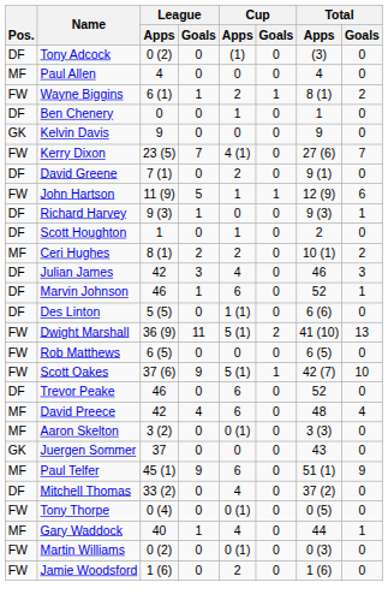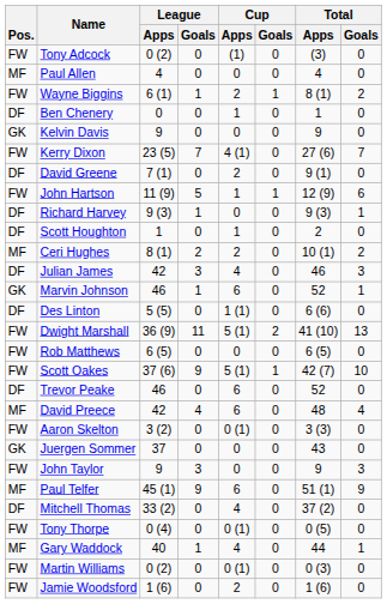 <table class="wikitable" style="text-align:center">
 <tr>
 <th rowspan="2" valign="bottom">Pos.</th>
 <th rowspan="2">Name</th>
 <th colspan="2" width="85">League</th>
 <th colspan="2" width="85">Cup</th>
 <th colspan="2" width="85">Total</th>
 </tr>
 <tr>
 <th>Apps</th>
 <th>Goals</th>
 <th>Apps</th>
 <th>Goals</th>
 <th>Apps</th>
 <th>Goals</th>
 </tr>
 <tr>
-<td align="left">DF</td>
+<td align="left">FW</td>
 <td align="left"> <a href='#'>Tony Adcock</a></td>
 <td>0 (2)</td>
 <td>0</td>
 <td>(1)</td>
 <td>0</td>
 <td>(3)</td>
 <td>0</td>
 </tr>
 <tr>
 <td align="left">MF</td>
 <td align="left"> <a href='#'>Paul Allen</a></td>
 <td>4</td>
 <td>0</td>
 <td>0</td>
 <td>0</td>
 <td>4</td>
 <td>0</td>
 </tr>
 <tr>
 <td align="left">FW</td>
 <td align="left"> <a href='#'>Wayne Biggins</a></td>
 <td>6 (1)</td>
 <td>1</td>
 <td>2</td>
 <td>1</td>
 <td>8 (1)</td>
 <td>2</td>
 </tr>
 <tr>
 <td align="left">DF</td>
 <td align="left"> <a href='#'>Ben Chenery</a></td>
 <td>0</td>
 <td>0</td>
 <td>1</td>
 <td>0</td>
 <td>1</td>
 <td>0</td>
 </tr>
 <tr>
 <td align="left">GK</td>
 <td align="left"> <a href='#'>Kelvin Davis</a></td>
 <td>9</td>
 <td>0</td>
 <td>0</td>
 <td>0</td>
 <td>9</td>
 <td>0</td>
 </tr>
 <tr>
 <td align="left">FW</td>
 <td align="left"> <a href='#'>Kerry Dixon</a></td>
 <td>23 (5)</td>
 <td>7</td>
 <td>4 (1)</td>
 <td>0</td>
 <td>27 (6)</td>
 <td>7</td>
 </tr>
 <tr>
 <td align="left">DF</td>
 <td align="left"> <a href='#'>David Greene</a></td>
 <td>7 (1)</td>
 <td>0</td>
 <td>2</td>
 <td>0</td>
 <td>9 (1)</td>
 <td>0</td>
 </tr>
 <tr>
 <td align="left">FW</td>
 <td align="left"> <a href='#'>John Hartson</a></td>
 <td>11 (9)</td>
 <td>5</td>
 <td>1</td>
 <td>1</td>
 <td>12 (9)</td>
 <td>6</td>
 </tr>
 <tr>
 <td align="left">DF</td>
 <td align="left"> <a href='#'>Richard Harvey</a></td>
 <td>9 (3)</td>
 <td>1</td>
 <td>0</td>
 <td>0</td>
 <td>9 (3)</td>
 <td>1</td>
 </tr>
 <tr>
 <td align="left">DF</td>
 <td align="left"> <a href='#'>Scott Houghton</a></td>
 <td>1</td>
 <td>0</td>
 <td>1</td>
 <td>0</td>
 <td>2</td>
 <td>0</td>
 </tr>
 <tr>
 <td align="left">MF</td>
 <td align="left"> <a href='#'>Ceri Hughes</a></td>
 <td>8 (1)</td>
 <td>2</td>
 <td>2</td>
 <td>0</td>
 <td>10 (1)</td>
 <td>2</td>
 </tr>
 <tr>
 <td align="left">DF</td>
 <td align="left"> <a href='#'>Julian James</a></td>
 <td>42</td>
 <td>3</td>
 <td>4</td>
 <td>0</td>
 <td>46</td>
 <td>3</td>
 </tr>
 <tr>
-<td align="left">DF</td>
+<td align="left">GK</td>
 <td align="left"> <a href='#'>Marvin Johnson</a></td>
 <td>46</td>
 <td>1</td>
 <td>6</td>
 <td>0</td>
 <td>52</td>
 <td>1</td>
 </tr>
 <tr>
 <td align="left">DF</td>
 <td align="left"> <a href='#'>Des Linton</a></td>
 <td>5 (5)</td>
 <td>0</td>
 <td>1 (1)</td>
 <td>0</td>
 <td>6 (6)</td>
 <td>0</td>
 </tr>
 <tr>
 <td align="left">FW</td>
 <td align="left"> <a href='#'>Dwight Marshall</a></td>
 <td>36 (9)</td>
 <td>11</td>
 <td>5 (1)</td>
 <td>2</td>
 <td>41 (10)</td>
 <td>13</td>
 </tr>
 <tr>
 <td align="left">FW</td>
 <td align="left"> <a href='#'>Rob Matthews</a></td>
 <td>6 (5)</td>
 <td>0</td>
 <td>0</td>
 <td>0</td>
 <td>6 (5)</td>
 <td>0</td>
 </tr>
 <tr>
 <td align="left">FW</td>
 <td align="left"> <a href='#'>Scott Oakes</a></td>
 <td>37 (6)</td>
 <td>9</td>
 <td>5 (1)</td>
 <td>1</td>
 <td>42 (7)</td>
 <td>10</td>
 </tr>
 <tr>
 <td align="left">DF</td>
 <td align="left"> <a href='#'>Trevor Peake</a></td>
 <td>46</td>
 <td>0</td>
 <td>6</td>
 <td>0</td>
 <td>52</td>
 <td>0</td>
 </tr>
 <tr>
 <td align="left">MF</td>
 <td align="left"> <a href='#'>David Preece</a></td>
 <td>42</td>
 <td>4</td>
 <td>6</td>
 <td>0</td>
 <td>48</td>
 <td>4</td>
 </tr>
 <tr>
-<td align="left">MF</td>
+<td align="left">FW</td>
 <td align="left"> <a href='#'>Aaron Skelton</a></td>
 <td>3 (2)</td>
 <td>0</td>
 <td>0 (1)</td>
 <td>0</td>
 <td>3 (3)</td>
 <td>0</td>
 </tr>
 <tr>
 <td align="left">GK</td>
 <td align="left"> <a href='#'>Juergen Sommer</a></td>
 <td>37</td>
 <td>0</td>
 <td>0</td>
 <td>0</td>
 <td>43</td>
 <td>0</td>
+</tr>
+<tr>
+<td align="left">FW</td>
+<td align="left"> <a href='#'>John Taylor</a></td>
+<td>9</td>
+<td>3</td>
+<td>0</td>
+<td>0</td>
+<td>9</td>
+<td>3</td>
 </tr>
 <tr>
 <td align="left">MF</td>
 <td align="left"> <a href='#'>Paul Telfer</a></td>
 <td>45 (1)</td>
 <td>9</td>
 <td>6</td>
 <td>0</td>
 <td>51 (1)</td>
 <td>9</td>
 </tr>
 <tr>
 <td align="left">DF</td>
 <td align="left"> <a href='#'>Mitchell Thomas</a></td>
 <td>33 (2)</td>
 <td>0</td>
 <td>4</td>
 <td>0</td>
 <td>37 (2)</td>
 <td>0</td>
 </tr>
 <tr>
 <td align="left">FW</td>
 <td align="left"> <a href='#'>Tony Thorpe</a></td>
 <td>0 (4)</td>
 <td>0</td>
 <td>0 (1)</td>
 <td>0</td>
 <td>0 (5)</td>
 <td>0</td>
 </tr>
 <tr>
 <td align="left">MF</td>
 <td align="left"> <a href='#'>Gary Waddock</a></td>
 <td>40</td>
 <td>1</td>
 <td>4</td>
 <td>0</td>
 <td>44</td>
 <td>1</td>
 </tr>
 <tr>
 <td align="left">FW</td>
 <td align="left"> <a href='#'>Martin Williams</a></td>
 <td>0 (2)</td>
 <td>0</td>
 <td>0 (1)</td>
 <td>0</td>
 <td>0 (3)</td>
 <td>0</td>
 </tr>
 <tr>
 <td align="left">FW</td>
 <td align="left"> <a href='#'>Jamie Woodsford</a></td>
 <td>1 (6)</td>
 <td>0</td>
 <td>2</td>
 <td>0</td>
 <td>1 (6)</td>
 <td>0</td>
 </tr>
 </table>
